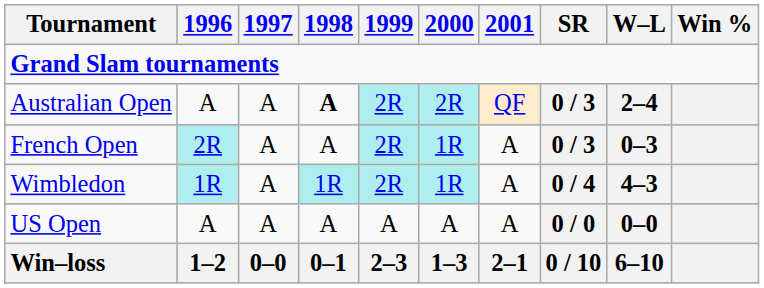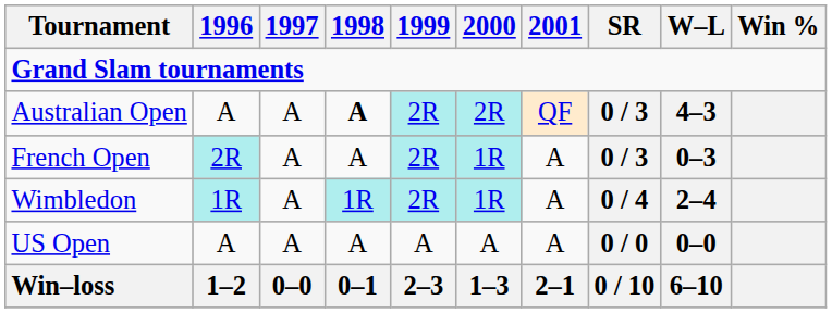 <table class=wikitable style=text-align:center;font-size:97%>
 <tr>
 <th>Tournament</th>
 <th><a href='#'>1996</a></th>
 <th><a href='#'>1997</a></th>
 <th><a href='#'>1998</a></th>
 <th><a href='#'>1999</a></th>
 <th><a href='#'>2000</a></th>
 <th><a href='#'>2001</a></th>
 <th>SR</th>
 <th>W–L</th>
 <th>Win %</th>
 </tr>
 <tr>
 <td colspan=23 align=left><strong><a href='#'>Grand Slam tournaments</a></strong></td>
 </tr>
 <tr>
 <td align=left><a href='#'>Australian Open</a></td>
 <td>A</td>
 <td>A</td>
 <td><strong>A</strong></td>
 <td bgcolor=afeeee><a href='#'>2R</a></td>
 <td bgcolor=afeeee><a href='#'>2R</a></td>
 <td bgcolor=ffebcd><a href='#'>QF</a></td>
 <th>0 / 3</th>
-<th>2–4</th>
+<th>4–3</th>
 <th></th>
 </tr>
 <tr>
 <td align=left><a href='#'>French Open</a></td>
 <td bgcolor=afeeee><a href='#'>2R</a></td>
 <td>A</td>
 <td>A</td>
 <td bgcolor=afeeee><a href='#'>2R</a></td>
 <td bgcolor=afeeee><a href='#'>1R</a></td>
 <td>A</td>
 <th>0 / 3</th>
 <th>0–3</th>
 <th></th>
 </tr>
 <tr>
 <td align=left><a href='#'>Wimbledon</a></td>
 <td bgcolor=afeeee><a href='#'>1R</a></td>
 <td>A</td>
 <td bgcolor=afeeee><a href='#'>1R</a></td>
 <td bgcolor=afeeee><a href='#'>2R</a></td>
 <td bgcolor=afeeee><a href='#'>1R</a></td>
 <td>A</td>
 <th>0 / 4</th>
-<th>4–3</th>
+<th>2–4</th>
 <th></th>
 </tr>
 <tr>
 <td align=left><a href='#'>US Open</a></td>
 <td>A</td>
 <td>A</td>
 <td>A</td>
 <td>A</td>
 <td>A</td>
 <td>A</td>
 <th>0 / 0</th>
 <th>0–0</th>
 <th></th>
 </tr>
 <tr>
 <th style=text-align:left>Win–loss</th>
 <th>1–2</th>
 <th>0–0</th>
 <th>0–1</th>
 <th>2–3</th>
 <th>1–3</th>
 <th>2–1</th>
 <th>0 / 10</th>
 <th>6–10</th>
 <th></th>
 </tr>
 </table>
